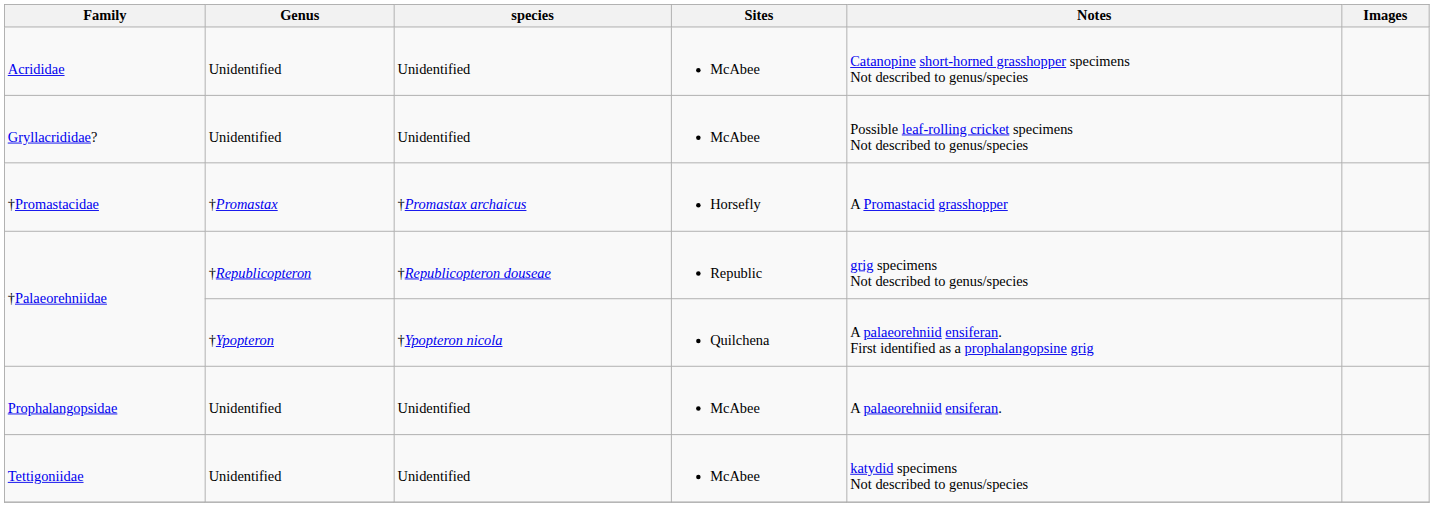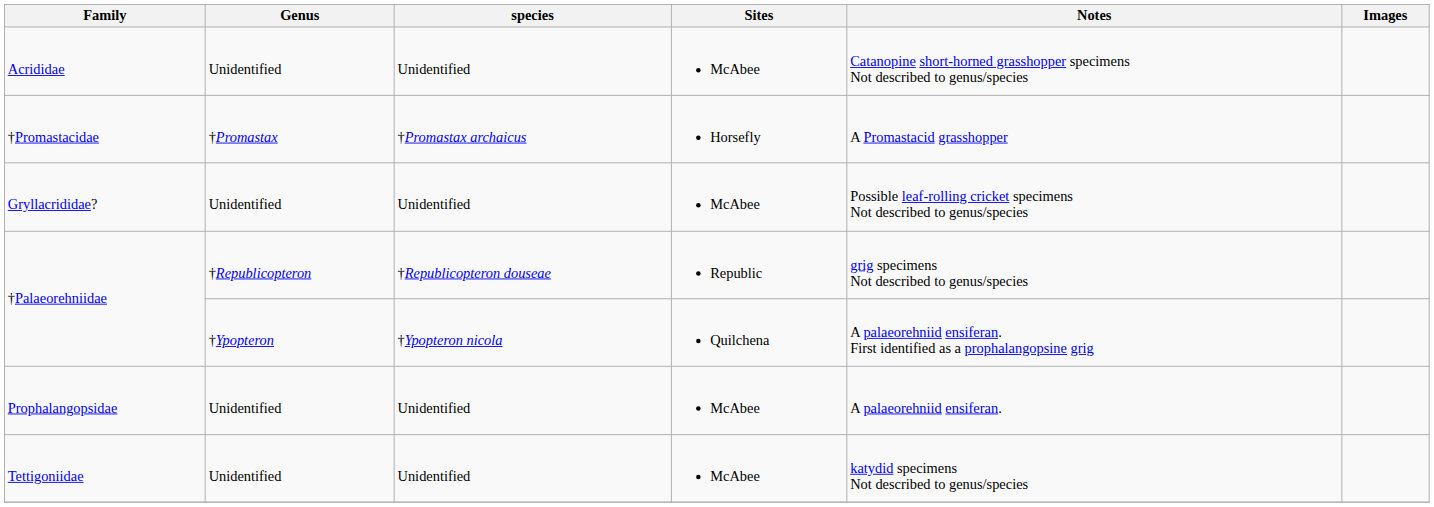 <table class="wikitable sortable"  style="margin:auto; width:100%;">
 <tr>
 <th>Family</th>
 <th>Genus</th>
 <th>species</th>
 <th>Sites</th>
 <th>Notes</th>
 <th>Images</th>
 </tr>
 <tr>
 <td><br><a href='#'>Acrididae</a></td>
 <td><br>Unidentified</td>
 <td><br>Unidentified</td>
 <td><br><ul><li>McAbee</li></ul></td>
 <td><br><a href='#'>Catanopine</a> <a href='#'>short-horned grasshopper</a> specimens<br>Not described to genus/species</td>
 <td></td>
 </tr>
 <tr>
+<td><br>†<a href='#'>Promastacidae</a></td>
+<td><br>†<em><a href='#'>Promastax</a></em></td>
+<td><br>†<em><a href='#'>Promastax archaicus</a></em></td>
+<td><br><ul><li>Horsefly</li></ul></td>
+<td><br>A <a href='#'>Promastacid</a> <a href='#'>grasshopper</a></td>
+<td><br></td>
+</tr>
+<tr>
 <td><br><a href='#'>Gryllacrididae</a>?</td>
 <td><br>Unidentified</td>
 <td><br>Unidentified</td>
 <td><br><ul><li>McAbee</li></ul></td>
 <td><br>Possible <a href='#'>leaf-rolling cricket</a> specimens<br>Not described to genus/species</td>
 <td></td>
-</tr>
-<tr>
-<td><br>†<a href='#'>Promastacidae</a></td>
-<td><br>†<em><a href='#'>Promastax</a></em></td>
-<td><br>†<em><a href='#'>Promastax archaicus</a></em></td>
-<td><br><ul><li>Horsefly</li></ul></td>
-<td><br>A <a href='#'>Promastacid</a> <a href='#'>grasshopper</a></td>
-<td><br></td>
 </tr>
 <tr>
 <td rowspan=2>†<a href='#'>Palaeorehniidae</a></td>
 <td><br>†<em><a href='#'>Republicopteron</a></em></td>
 <td><br>†<em><a href='#'>Republicopteron douseae</a></em></td>
 <td><br><ul><li>Republic</li></ul></td>
 <td><br><a href='#'>grig</a> specimens<br>Not described to genus/species</td>
 <td><br></td>
 </tr>
 <tr>
 <td><br>†<em><a href='#'>Ypopteron</a></em></td>
 <td><br>†<em><a href='#'>Ypopteron nicola</a></em></td>
 <td><br><ul><li>Quilchena</li></ul></td>
 <td><br>A <a href='#'>palaeorehniid</a> <a href='#'>ensiferan</a>.<br> First identified as a <a href='#'>prophalangopsine</a> <a href='#'>grig</a></td>
 <td></td>
 </tr>
 <tr>
 <td><br><a href='#'>Prophalangopsidae</a></td>
 <td><br>Unidentified</td>
 <td><br>Unidentified</td>
 <td><br><ul><li>McAbee</li></ul></td>
 <td><br>A <a href='#'>palaeorehniid</a> <a href='#'>ensiferan</a>.</td>
 <td></td>
 </tr>
 <tr>
 <td><br><a href='#'>Tettigoniidae</a></td>
 <td><br>Unidentified</td>
 <td><br>Unidentified</td>
 <td><br><ul><li>McAbee</li></ul></td>
 <td><br><a href='#'>katydid</a> specimens<br>Not described to genus/species</td>
 <td></td>
 </tr>
 <tr>
 </tr>
 </table>
